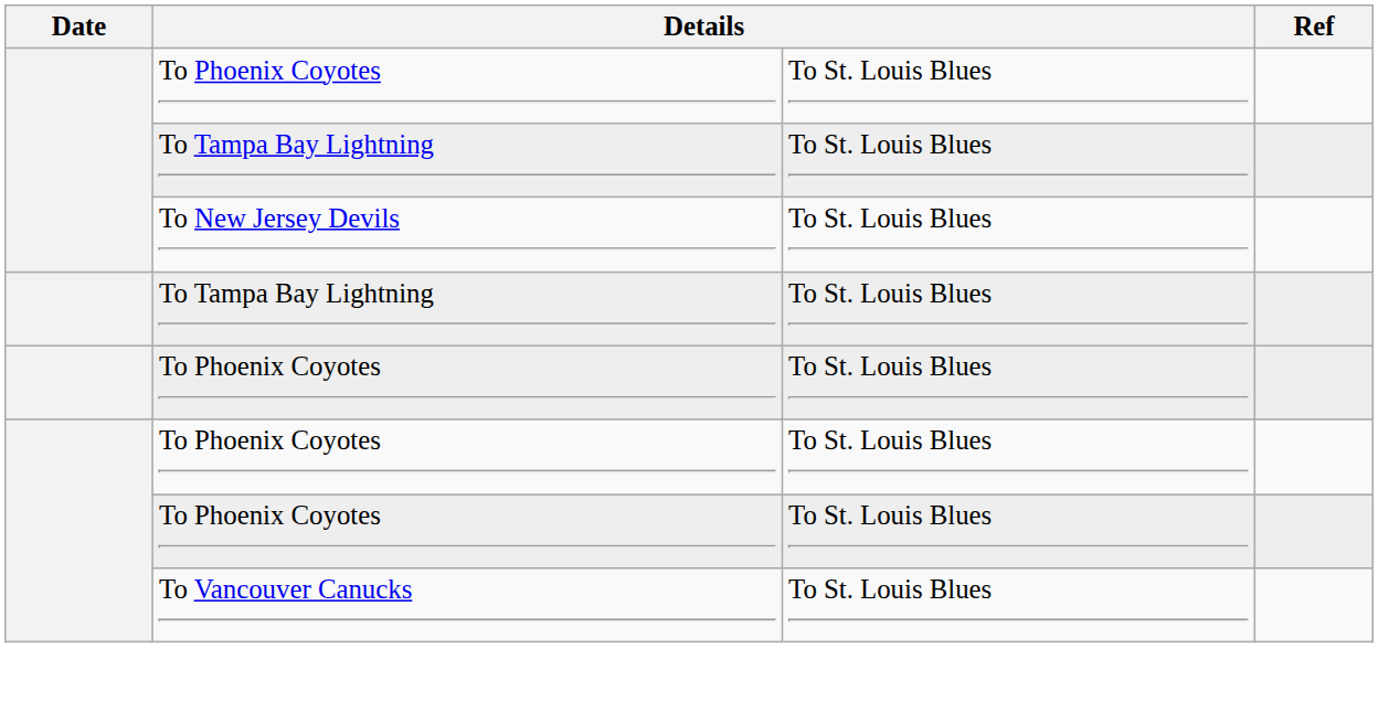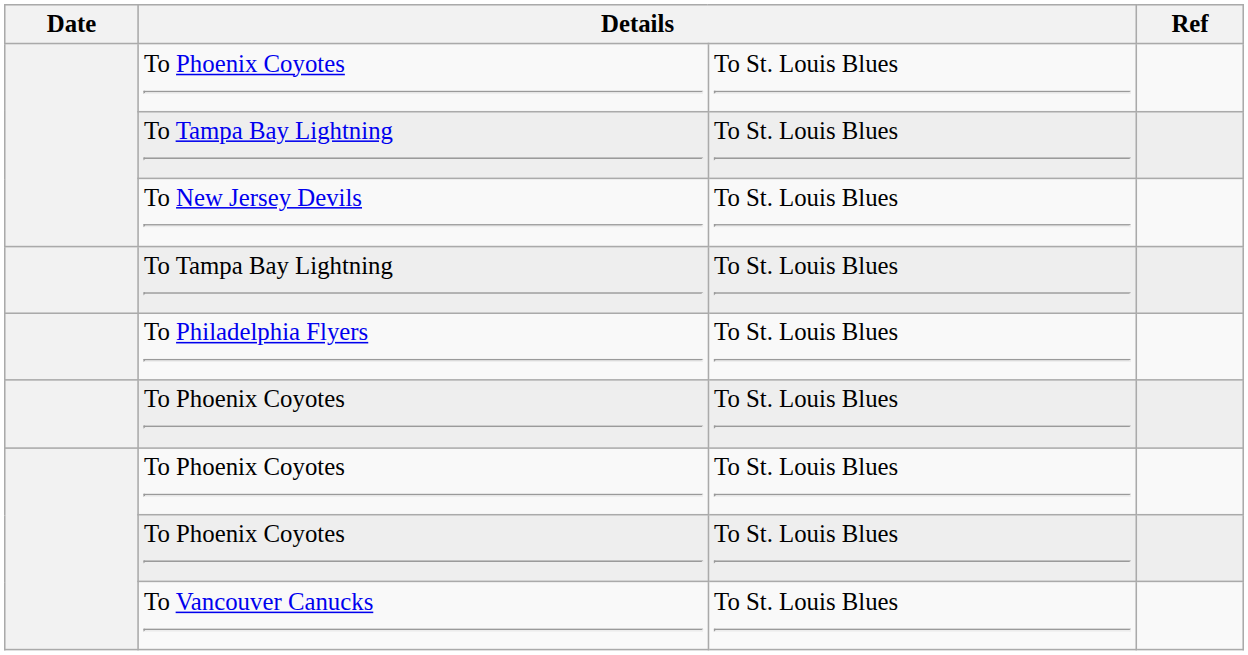 <table class="wikitable plainrowheaders" style="width: 50em;">
 <tr>
 <th scope="col">Date</th>
 <th scope="col" colspan="2">Details</th>
 <th scope="col">Ref</th>
 </tr>
 <tr>
 <th scope="row" rowspan=3></th>
 <td valign="top">To <a href='#'>Phoenix Coyotes</a> <hr></td>
 <td valign="top">To St. Louis Blues <hr></td>
 <td></td>
 </tr>
 <tr bgcolor="#eeeeee">
 <td valign="top">To <a href='#'>Tampa Bay Lightning</a> <hr></td>
 <td valign="top">To St. Louis Blues <hr></td>
 <td></td>
 </tr>
 <tr>
 <td valign="top">To <a href='#'>New Jersey Devils</a> <hr></td>
 <td valign="top">To St. Louis Blues <hr></td>
 <td></td>
 </tr>
 <tr bgcolor="#eeeeee">
 <th scope="row"></th>
 <td valign="top">To Tampa Bay Lightning <hr></td>
 <td valign="top">To St. Louis Blues <hr></td>
 <td></td>
 </tr>
+<tr>
+<th scope="row"></th>
+<td valign="top">To <a href='#'>Philadelphia Flyers</a> <hr></td>
+<td valign="top">To St. Louis Blues <hr></td>
+<td></td>
+</tr>
 <tr bgcolor="#eeeeee">
 <th scope="row"></th>
 <td valign="top">To Phoenix Coyotes <hr></td>
 <td valign="top">To St. Louis Blues <hr></td>
 <td></td>
 </tr>
 <tr>
 <th scope="row" rowspan=3></th>
 <td valign="top">To Phoenix Coyotes <hr></td>
 <td valign="top">To St. Louis Blues <hr></td>
 <td></td>
 </tr>
 <tr bgcolor="#eeeeee">
 <td valign="top">To Phoenix Coyotes <hr></td>
 <td valign="top">To St. Louis Blues <hr></td>
 <td></td>
 </tr>
 <tr>
 <td valign="top">To <a href='#'>Vancouver Canucks</a> <hr></td>
 <td valign="top">To St. Louis Blues <hr></td>
 <td></td>
 </tr>
 </table>
